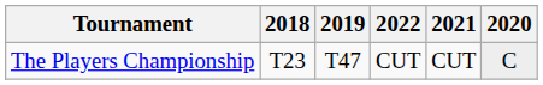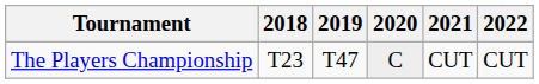 <table class="wikitable" style="font-size:95%;text-align:center;">
 <tr>
 <th>Tournament</th>
 <th>2018</th>
 <th>2019</th>
+<th>2020</th>
+<th>2021</th>
 <th>2022</th>
-<th>2021</th>
-<th>2020</th>
 </tr>
 <tr>
 <td align=left><a href='#'>The Players Championship</a></td>
 <td>T23</td>
 <td>T47</td>
+<td style="background:#eeeeee;">C</td>
 <td>CUT</td>
 <td>CUT</td>
-<td style="background:#eeeeee;">C</td>
 </tr>
 </table>
